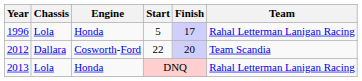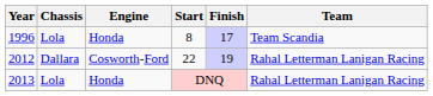 <table class="wikitable" style="font-size: 95%;">
 <tr>
 <th>Year</th>
 <th>Chassis</th>
 <th>Engine</th>
 <th>Start</th>
 <th>Finish</th>
 <th>Team</th>
 </tr>
 <tr>
 <td><a href='#'>1996</a></td>
 <td><a href='#'>Lola</a></td>
 <td><a href='#'>Honda</a></td>
-<td align=center>5</td>
+<td align=center>8</td>
 <td align=center style="background:#CFCFFF;">17</td>
-<td><a href='#'>Rahal Letterman Lanigan Racing</a></td>
+<td><a href='#'>Team Scandia</a></td>
 </tr>
 <tr>
 <td><a href='#'>2012</a></td>
 <td><a href='#'>Dallara</a></td>
 <td><a href='#'>Cosworth</a>-<a href='#'>Ford</a></td>
 <td align=center>22</td>
-<td align=center style="background:#CFCFFF;">20</td>
-<td><a href='#'>Team Scandia</a></td>
+<td align=center style="background:#CFCFFF;">19</td>
+<td><a href='#'>Rahal Letterman Lanigan Racing</a></td>
 </tr>
 <tr>
 <td><a href='#'>2013</a></td>
 <td><a href='#'>Lola</a></td>
 <td><a href='#'>Honda</a></td>
 <td colspan=2 align=center style="background:#FFCFCF;">DNQ</td>
 <td><a href='#'>Rahal Letterman Lanigan Racing</a></td>
 </tr>
 </table>
